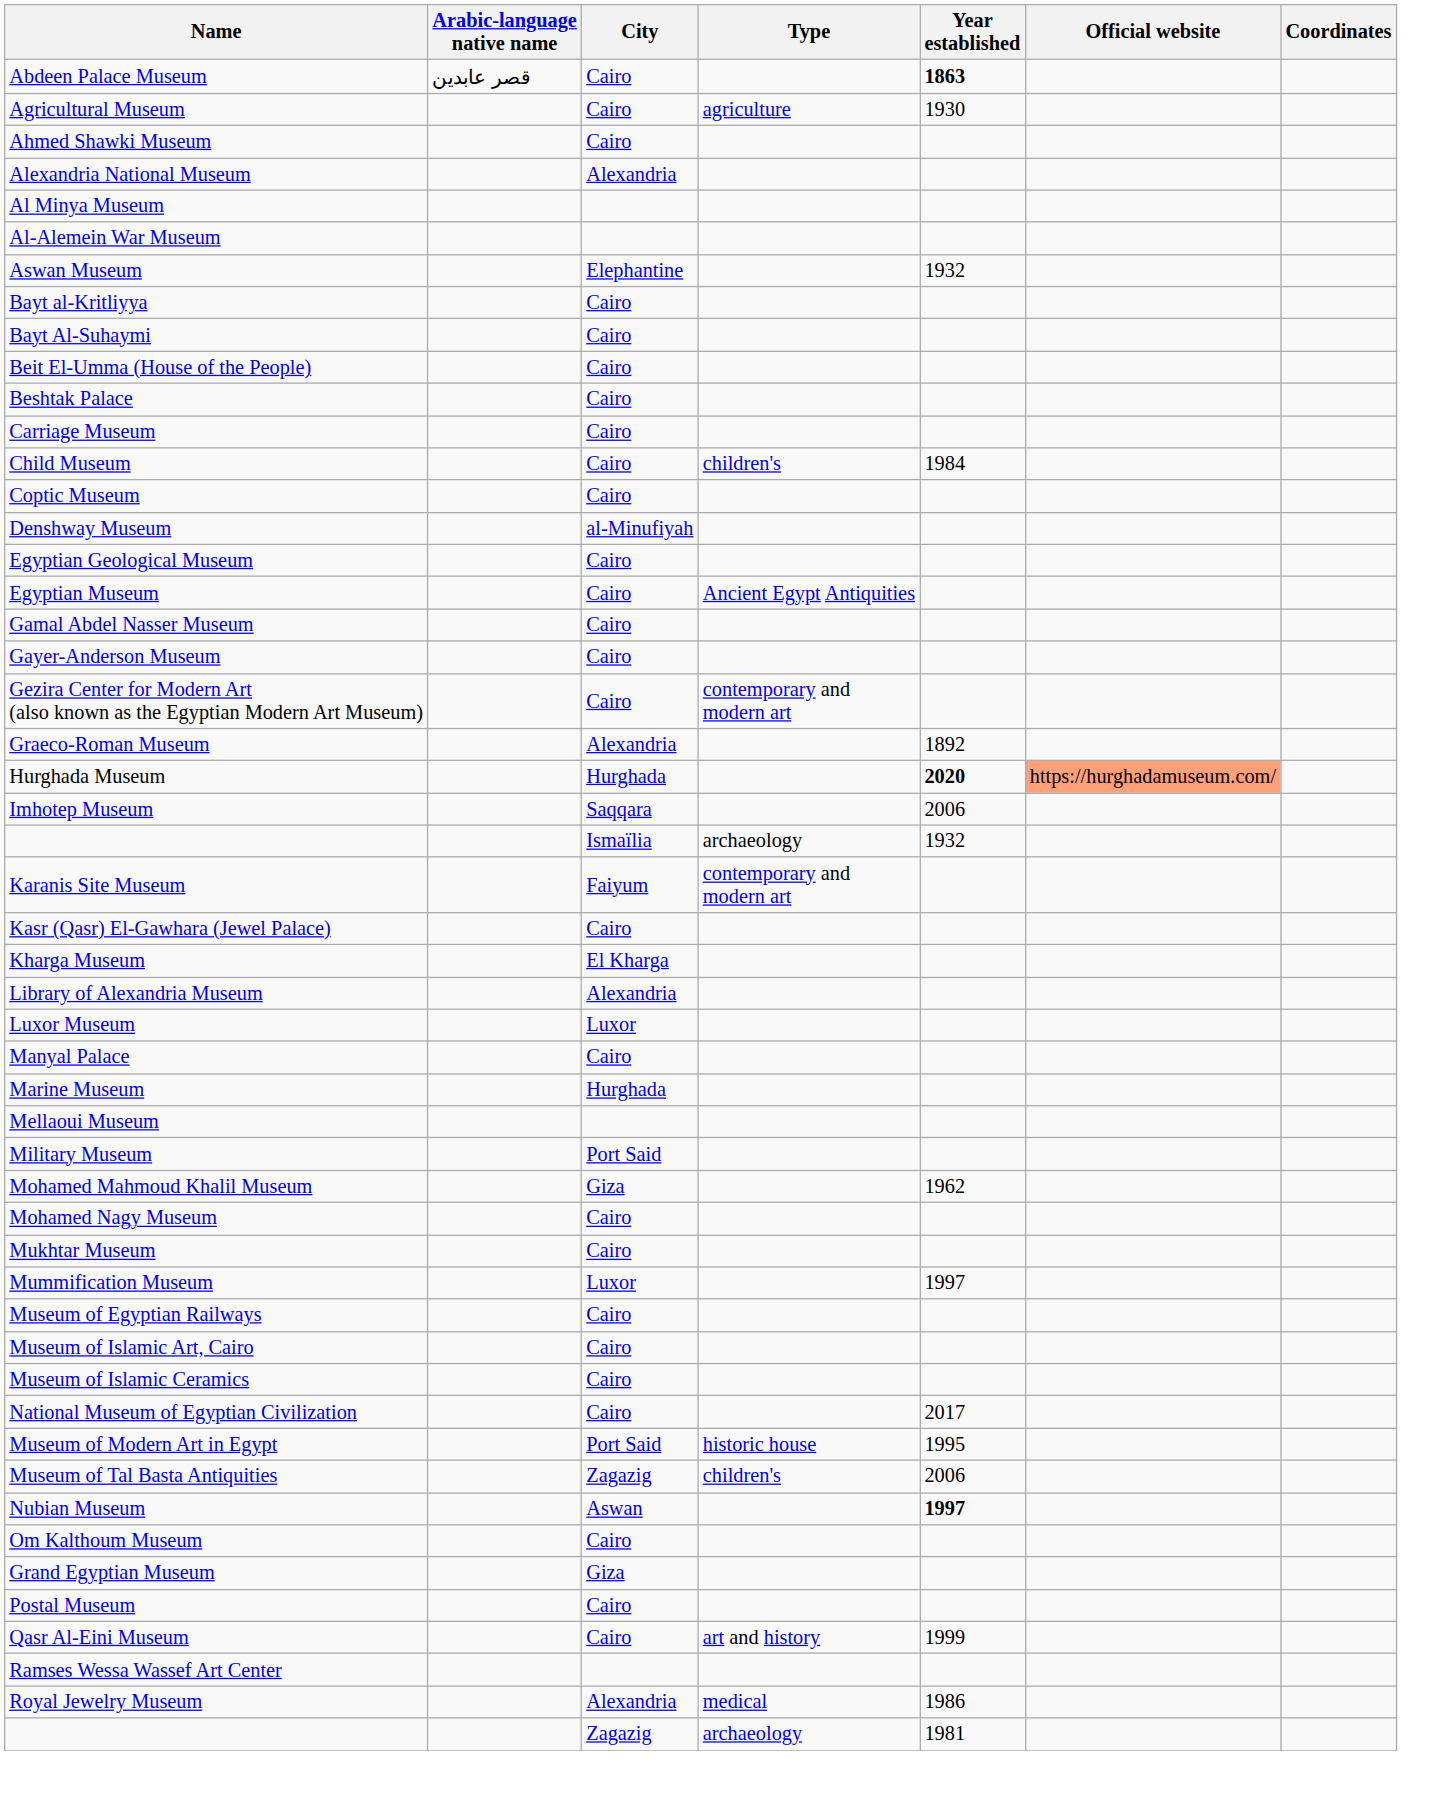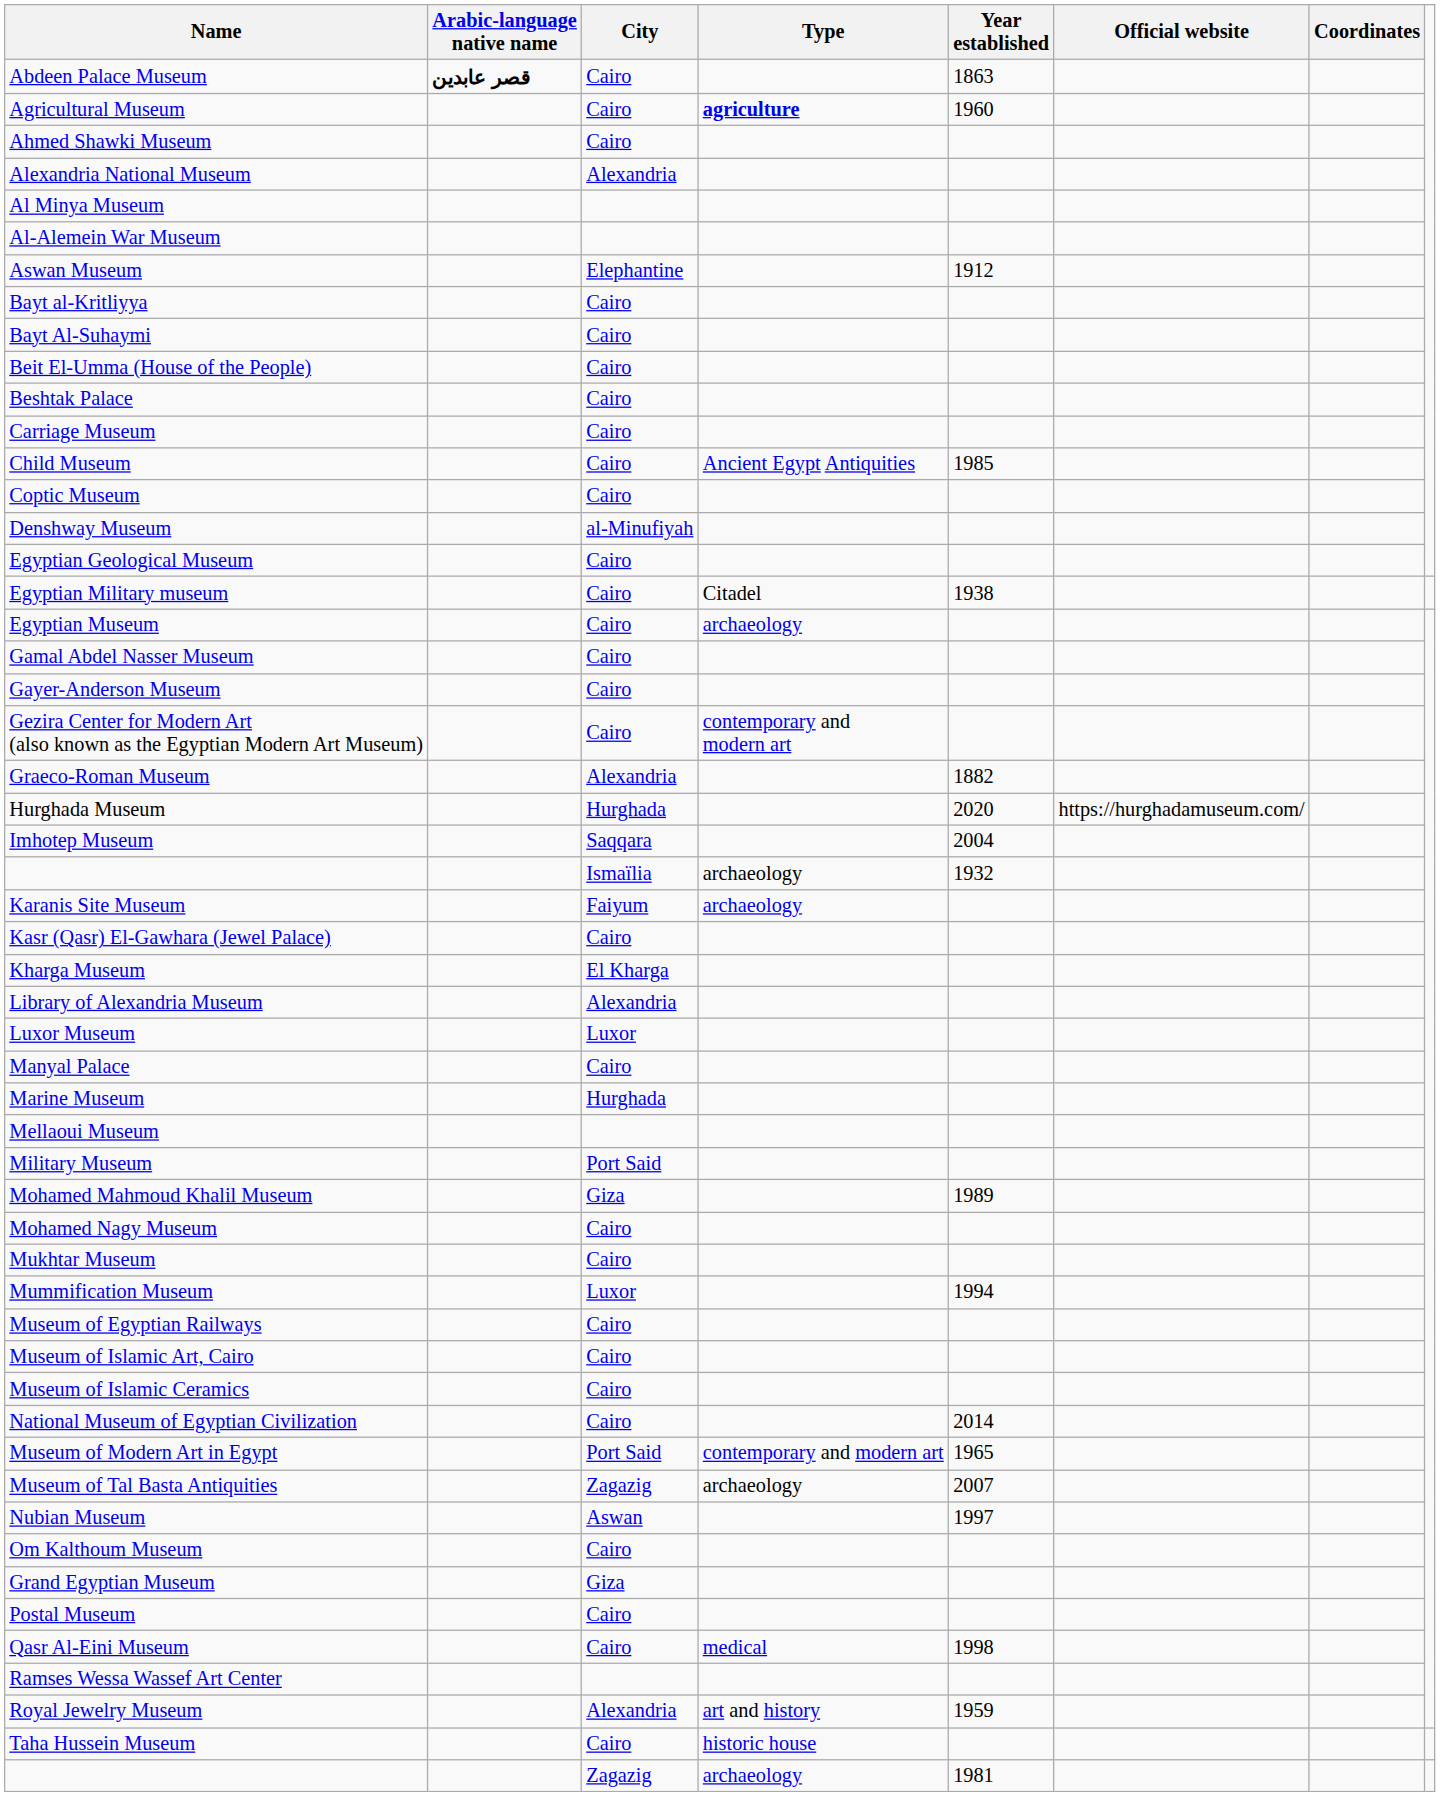 <table class="wikitable sortable">
 <tr>
 <th>Name</th>
 <th><a href='#'>Arabic-language</a><br> native name</th>
 <th>City</th>
 <th>Type</th>
 <th>Year<br> established</th>
 <th>Official website</th>
 <th>Coordinates</th>
 </tr>
 <tr>
 <td><a href='#'>Abdeen Palace Museum</a></td>
-<td>قصر عابدين</td>
+<td><strong>قصر عابدين</strong></td>
 <td><a href='#'>Cairo</a></td>
 <td></td>
-<td><strong>1863</strong></td>
+<td>1863</td>
 <td></td>
 <td></td>
 </tr>
 <tr>
 <td><a href='#'>Agricultural Museum</a></td>
 <td></td>
 <td><a href='#'>Cairo</a></td>
-<td><a href='#'>agriculture</a></td>
-<td>1930</td>
+<td><strong><a href='#'>agriculture</a></strong></td>
+<td>1960</td>
 <td></td>
 <td></td>
 </tr>
 <tr>
 <td><a href='#'>Ahmed Shawki Museum</a></td>
 <td></td>
 <td><a href='#'>Cairo</a></td>
 <td></td>
 <td></td>
 <td></td>
 <td></td>
 </tr>
 <tr>
 <td><a href='#'>Alexandria National Museum</a></td>
 <td></td>
 <td><a href='#'>Alexandria</a></td>
 <td></td>
 <td></td>
 <td></td>
 <td></td>
 </tr>
 <tr>
 <td><a href='#'>Al Minya Museum</a></td>
 <td></td>
 <td></td>
 <td></td>
 <td></td>
 <td></td>
 <td></td>
 </tr>
 <tr>
 <td><a href='#'>Al-Alemein War Museum</a></td>
 <td></td>
 <td></td>
 <td></td>
 <td></td>
 <td></td>
 <td></td>
 </tr>
 <tr>
 <td><a href='#'>Aswan Museum</a></td>
 <td></td>
 <td><a href='#'>Elephantine</a></td>
 <td></td>
-<td>1932</td>
+<td>1912</td>
 <td></td>
 <td></td>
 </tr>
 <tr>
 <td><a href='#'>Bayt al-Kritliyya</a></td>
 <td></td>
 <td><a href='#'>Cairo</a></td>
 <td></td>
 <td></td>
 <td></td>
 <td></td>
 </tr>
 <tr>
 <td><a href='#'>Bayt Al-Suhaymi</a></td>
 <td></td>
 <td><a href='#'>Cairo</a></td>
 <td></td>
 <td></td>
 <td></td>
 <td></td>
 </tr>
 <tr>
 <td><a href='#'>Beit El-Umma (House of the People)</a></td>
 <td></td>
 <td><a href='#'>Cairo</a></td>
 <td></td>
 <td></td>
 <td></td>
 <td></td>
 </tr>
 <tr>
 <td><a href='#'>Beshtak Palace</a></td>
 <td></td>
 <td><a href='#'>Cairo</a></td>
 <td></td>
 <td></td>
 <td></td>
 <td></td>
 </tr>
 <tr>
 <td><a href='#'>Carriage Museum</a></td>
 <td></td>
 <td><a href='#'>Cairo</a></td>
 <td></td>
 <td></td>
 <td></td>
 <td></td>
 </tr>
 <tr>
 <td><a href='#'>Child Museum</a></td>
 <td></td>
 <td><a href='#'>Cairo</a></td>
-<td><a href='#'>children's</a></td>
-<td>1984</td>
+<td><a href='#'>Ancient Egypt</a> <a href='#'>Antiquities</a></td>
+<td>1985</td>
 <td></td>
 <td></td>
 </tr>
 <tr>
 <td><a href='#'>Coptic Museum</a></td>
 <td></td>
 <td><a href='#'>Cairo</a></td>
 <td></td>
 <td></td>
 <td></td>
 <td></td>
 </tr>
 <tr>
 <td><a href='#'>Denshway Museum</a></td>
 <td></td>
 <td><a href='#'>al-Minufiyah</a></td>
 <td></td>
 <td></td>
 <td></td>
 <td></td>
 </tr>
 <tr>
 <td><a href='#'>Egyptian Geological Museum</a></td>
 <td></td>
 <td><a href='#'>Cairo</a></td>
 <td></td>
 <td></td>
 <td></td>
 <td></td>
 </tr>
 <tr>
+<td><a href='#'>Egyptian Military museum</a></td>
+<td></td>
+<td><a href='#'>Cairo</a></td>
+<td>Citadel</td>
+<td>1938</td>
+<td></td>
+<td></td>
+<td></td>
+</tr>
+<tr>
 <td><a href='#'>Egyptian Museum</a></td>
 <td></td>
 <td><a href='#'>Cairo</a></td>
-<td><a href='#'>Ancient Egypt</a> <a href='#'>Antiquities</a></td>
+<td><a href='#'>archaeology</a></td>
 <td></td>
 <td></td>
 <td></td>
 </tr>
 <tr>
 <td><a href='#'>Gamal Abdel Nasser Museum</a></td>
 <td></td>
 <td><a href='#'>Cairo</a></td>
 <td></td>
 <td></td>
 <td></td>
 <td></td>
 </tr>
 <tr>
 <td><a href='#'>Gayer-Anderson Museum</a></td>
 <td></td>
 <td><a href='#'>Cairo</a></td>
 <td></td>
 <td></td>
 <td></td>
 <td></td>
 </tr>
 <tr>
 <td><a href='#'>Gezira Center for Modern Art</a><br>(also known as the Egyptian Modern Art Museum)</td>
 <td></td>
 <td><a href='#'>Cairo</a></td>
 <td><a href='#'>contemporary</a> and<br> <a href='#'>modern art</a></td>
 <td></td>
 <td></td>
 <td></td>
 </tr>
 <tr>
 <td><a href='#'>Graeco-Roman Museum</a></td>
 <td></td>
 <td><a href='#'>Alexandria</a></td>
 <td></td>
-<td>1892</td>
+<td>1882</td>
 <td></td>
 <td></td>
 </tr>
 <tr>
 <td>Hurghada Museum</td>
 <td></td>
 <td><a href='#'>Hurghada</a></td>
 <td></td>
-<td><strong>2020</strong></td>
-<td style="background: lightsalmon;">https://hurghadamuseum.com/</td>
+<td>2020</td>
+<td>https://hurghadamuseum.com/</td>
 <td></td>
 </tr>
 <tr>
 <td><a href='#'>Imhotep Museum</a></td>
 <td></td>
 <td><a href='#'>Saqqara</a></td>
 <td></td>
-<td>2006</td>
+<td>2004</td>
 <td></td>
 <td></td>
 </tr>
 <tr>
 <td></td>
 <td></td>
 <td><a href='#'>Ismaïlia</a></td>
 <td>archaeology</td>
 <td>1932</td>
 <td></td>
 <td></td>
 </tr>
 <tr>
 <td><a href='#'>Karanis Site Museum</a></td>
 <td></td>
 <td><a href='#'>Faiyum</a></td>
-<td><a href='#'>contemporary</a> and<br> <a href='#'>modern art</a></td>
+<td><a href='#'>archaeology</a></td>
 <td></td>
 <td></td>
 <td></td>
 </tr>
 <tr>
 <td><a href='#'>Kasr (Qasr) El-Gawhara (Jewel Palace)</a></td>
 <td></td>
 <td><a href='#'>Cairo</a></td>
 <td></td>
 <td></td>
 <td></td>
 <td></td>
 </tr>
 <tr>
 <td><a href='#'>Kharga Museum</a></td>
 <td></td>
 <td><a href='#'>El Kharga</a></td>
 <td></td>
 <td></td>
 <td></td>
 <td></td>
 </tr>
 <tr>
 <td><a href='#'>Library of Alexandria Museum</a></td>
 <td></td>
 <td><a href='#'>Alexandria</a></td>
 <td></td>
 <td></td>
 <td></td>
 <td></td>
 </tr>
 <tr>
 <td><a href='#'>Luxor Museum</a></td>
 <td></td>
 <td><a href='#'>Luxor</a></td>
 <td></td>
 <td></td>
 <td></td>
 <td></td>
 </tr>
 <tr>
 <td><a href='#'>Manyal Palace</a></td>
 <td></td>
 <td><a href='#'>Cairo</a></td>
 <td></td>
 <td></td>
 <td></td>
 <td></td>
 </tr>
 <tr>
 <td><a href='#'>Marine Museum</a></td>
 <td></td>
 <td><a href='#'>Hurghada</a></td>
 <td></td>
 <td></td>
 <td></td>
 <td></td>
 </tr>
 <tr>
 <td><a href='#'>Mellaoui Museum</a></td>
 <td></td>
 <td></td>
 <td></td>
 <td></td>
 <td></td>
 <td></td>
 </tr>
 <tr>
 <td><a href='#'>Military Museum</a></td>
 <td></td>
 <td><a href='#'>Port Said</a></td>
 <td></td>
 <td></td>
 <td></td>
 <td></td>
 </tr>
 <tr>
 <td><a href='#'>Mohamed Mahmoud Khalil Museum</a></td>
 <td></td>
 <td><a href='#'>Giza</a></td>
 <td></td>
-<td>1962</td>
+<td>1989</td>
 <td></td>
 <td></td>
 </tr>
 <tr>
 <td><a href='#'>Mohamed Nagy Museum</a></td>
 <td></td>
 <td><a href='#'>Cairo</a></td>
 <td></td>
 <td></td>
 <td></td>
 <td></td>
 </tr>
 <tr>
 <td><a href='#'>Mukhtar Museum</a></td>
 <td></td>
 <td><a href='#'>Cairo</a></td>
 <td></td>
 <td></td>
 <td></td>
 <td></td>
 </tr>
 <tr>
 <td><a href='#'>Mummification Museum</a></td>
 <td></td>
 <td><a href='#'>Luxor</a></td>
 <td></td>
-<td>1997</td>
+<td>1994</td>
 <td></td>
 <td></td>
 </tr>
 <tr>
 <td><a href='#'>Museum of Egyptian Railways</a></td>
 <td></td>
 <td><a href='#'>Cairo</a></td>
 <td></td>
 <td></td>
 <td></td>
 <td></td>
 </tr>
 <tr>
 <td><a href='#'>Museum of Islamic Art, Cairo</a></td>
 <td></td>
 <td><a href='#'>Cairo</a></td>
 <td></td>
 <td></td>
 <td></td>
 <td></td>
 </tr>
 <tr>
 <td><a href='#'>Museum of Islamic Ceramics</a></td>
 <td></td>
 <td><a href='#'>Cairo</a></td>
 <td></td>
 <td></td>
 <td></td>
 <td></td>
 </tr>
 <tr>
 <td><a href='#'>National Museum of Egyptian Civilization </a></td>
 <td></td>
 <td><a href='#'>Cairo</a></td>
 <td></td>
-<td>2017</td>
+<td>2014</td>
 <td></td>
 <td></td>
 </tr>
 <tr>
 <td><a href='#'>Museum of Modern Art in Egypt</a></td>
 <td></td>
 <td><a href='#'>Port Said</a></td>
-<td><a href='#'>historic house</a></td>
-<td>1995</td>
+<td><a href='#'>contemporary</a> and <a href='#'>modern art</a></td>
+<td>1965</td>
 <td></td>
 <td></td>
 </tr>
 <tr>
 <td><a href='#'>Museum of Tal Basta Antiquities</a></td>
 <td></td>
 <td><a href='#'>Zagazig</a></td>
-<td><a href='#'>children's</a></td>
-<td>2006</td>
+<td>archaeology</td>
+<td>2007</td>
 <td></td>
 <td></td>
 </tr>
 <tr>
 <td><a href='#'>Nubian Museum</a></td>
 <td></td>
 <td><a href='#'>Aswan</a></td>
 <td></td>
-<td><strong>1997</strong></td>
+<td>1997</td>
 <td></td>
 <td></td>
 </tr>
 <tr>
 <td><a href='#'>Om Kalthoum Museum</a></td>
 <td></td>
 <td><a href='#'>Cairo</a></td>
 <td></td>
 <td></td>
 <td></td>
 <td></td>
 </tr>
 <tr>
 <td><a href='#'>Grand Egyptian Museum</a></td>
 <td></td>
 <td><a href='#'>Giza</a></td>
 <td></td>
 <td></td>
 <td></td>
 <td></td>
 </tr>
 <tr>
 <td><a href='#'>Postal Museum</a></td>
 <td></td>
 <td><a href='#'>Cairo</a></td>
 <td></td>
 <td></td>
 <td></td>
 <td></td>
 </tr>
 <tr>
 <td><a href='#'>Qasr Al-Eini Museum</a></td>
 <td></td>
 <td><a href='#'>Cairo</a></td>
-<td><a href='#'>art</a> and <a href='#'>history</a></td>
-<td>1999</td>
+<td><a href='#'>medical</a></td>
+<td>1998</td>
 <td></td>
 <td></td>
 </tr>
 <tr>
 <td><a href='#'>Ramses Wessa Wassef Art Center</a></td>
 <td></td>
 <td></td>
 <td></td>
 <td></td>
 <td></td>
 <td></td>
 </tr>
 <tr>
 <td><a href='#'>Royal Jewelry Museum</a></td>
 <td></td>
 <td><a href='#'>Alexandria</a></td>
-<td><a href='#'>medical</a></td>
-<td>1986</td>
+<td><a href='#'>art</a> and <a href='#'>history</a></td>
+<td>1959</td>
+<td></td>
+<td></td>
+</tr>
+<tr>
+<td><a href='#'>Taha Hussein Museum</a></td>
+<td></td>
+<td><a href='#'>Cairo</a></td>
+<td><a href='#'>historic house</a></td>
+<td></td>
+<td></td>
 <td></td>
 <td></td>
 </tr>
 <tr>
 <td> </td>
 <td></td>
 <td><a href='#'>Zagazig</a></td>
 <td><a href='#'>archaeology</a></td>
 <td>1981</td>
 <td></td>
 <td></td>
 </tr>
 </table>
